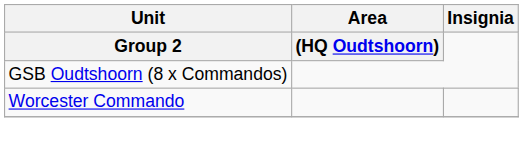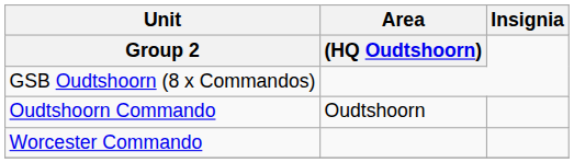 <table class="wikitable">
 <tr>
 <th>Unit</th>
 <th>Area</th>
 <th>Insignia</th>
 </tr>
 <tr>
 <th>Group 2</th>
 <th>(HQ <a href='#'>Oudtshoorn</a>)</th>
 </tr>
 <tr>
 <td>GSB <a href='#'>Oudtshoorn</a> (8 x Commandos)</td>
 </tr>
 <tr>
+<td><a href='#'>Oudtshoorn Commando</a></td>
+<td>Oudtshoorn</td>
+<td></td>
+</tr>
+<tr>
 <td><a href='#'>Worcester Commando</a></td>
 <td></td>
 <td></td>
 </tr>
 <tr>
 </tr>
 </table>
